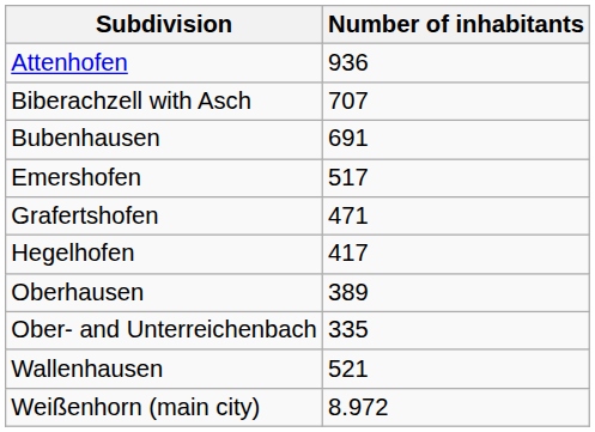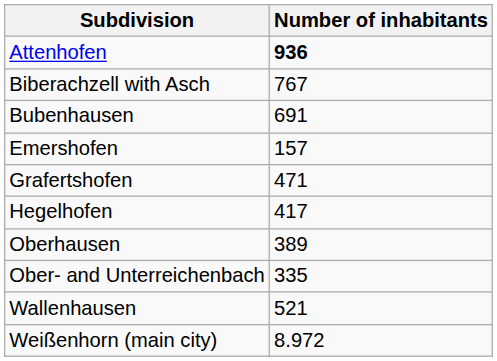 <table class="wikitable sortable">
 <tr>
 <th>Subdivision</th>
 <th>Number of inhabitants</th>
 </tr>
 <tr>
 <td><a href='#'>Attenhofen</a></td>
-<td>936</td>
+<td><strong>936</strong></td>
 </tr>
 <tr>
 <td>Biberachzell with Asch</td>
-<td>707</td>
+<td>767</td>
 </tr>
 <tr>
 <td>Bubenhausen</td>
 <td>691</td>
 </tr>
 <tr>
 <td>Emershofen</td>
-<td>517</td>
+<td>157</td>
 </tr>
 <tr>
 <td>Grafertshofen</td>
 <td>471</td>
 </tr>
 <tr>
 <td>Hegelhofen</td>
 <td>417</td>
 </tr>
 <tr>
 <td>Oberhausen</td>
 <td>389</td>
 </tr>
 <tr>
 <td>Ober- and Unterreichenbach</td>
 <td>335</td>
 </tr>
 <tr>
 <td>Wallenhausen</td>
 <td>521</td>
 </tr>
 <tr>
 <td>Weißenhorn (main city)</td>
 <td>8.972</td>
 </tr>
 </table>
